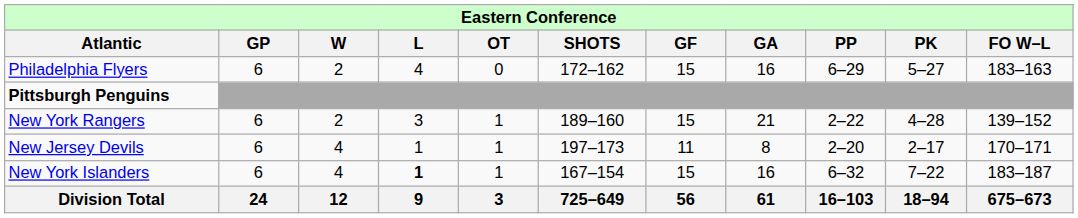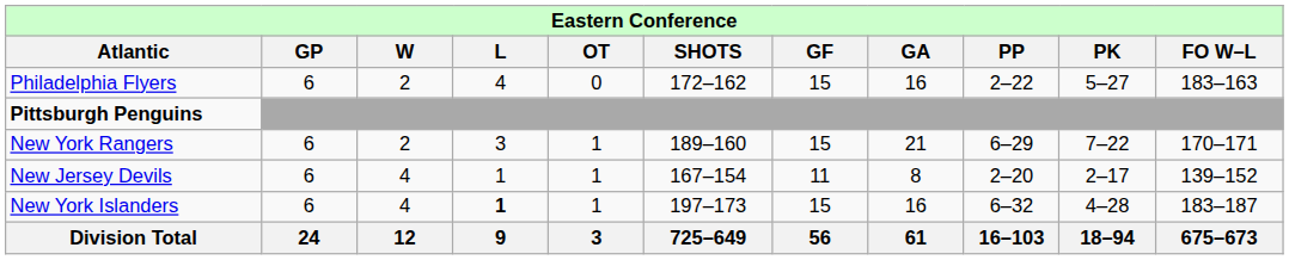 <table class="wikitable" style="text-align:center; width:65em; font-size:85%;">
 <tr style="background:#cfc; font-weight:bold;">
 <td colspan=11>Eastern Conference</td>
 </tr>
 <tr>
 <th width="20%">Atlantic</th>
 <th width="7.5%">GP</th>
 <th width="7.5%">W</th>
 <th width="7.5%">L</th>
 <th width="7.5%">OT</th>
 <th width="10%">SHOTS</th>
 <th width="7.5%">GF</th>
 <th width="7.5%">GA</th>
 <th width="7.5%">PP</th>
 <th width="7.5%">PK</th>
 <th width="10%">FO W–L</th>
 </tr>
 <tr>
 <td align=left><a href='#'>Philadelphia Flyers</a></td>
 <td>6</td>
 <td>2</td>
 <td>4</td>
 <td>0</td>
 <td>172–162</td>
 <td>15</td>
 <td>16</td>
-<td>6–29</td>
+<td>2–22</td>
 <td>5–27</td>
 <td>183–163</td>
 </tr>
 <tr>
 <td align=left><strong>Pittsburgh Penguins</strong></td>
 <td style="background:darkgray;" colspan=10></td>
 </tr>
 <tr>
 <td align=left><a href='#'>New York Rangers</a></td>
 <td>6</td>
 <td>2</td>
 <td>3</td>
 <td>1</td>
 <td>189–160</td>
 <td>15</td>
 <td>21</td>
-<td>2–22</td>
-<td>4–28</td>
-<td>139–152</td>
+<td>6–29</td>
+<td>7–22</td>
+<td>170–171</td>
 </tr>
 <tr>
 <td align=left><a href='#'>New Jersey Devils</a></td>
 <td>6</td>
 <td>4</td>
 <td>1</td>
 <td>1</td>
-<td>197–173</td>
+<td>167–154</td>
 <td>11</td>
 <td>8</td>
 <td>2–20</td>
 <td>2–17</td>
-<td>170–171</td>
+<td>139–152</td>
 </tr>
 <tr>
 <td align=left><a href='#'>New York Islanders</a></td>
 <td>6</td>
 <td>4</td>
 <td><strong>1</strong></td>
 <td>1</td>
-<td>167–154</td>
+<td>197–173</td>
 <td>15</td>
 <td>16</td>
 <td>6–32</td>
-<td>7–22</td>
+<td>4–28</td>
 <td>183–187</td>
 </tr>
 <tr>
 <th>Division Total</th>
 <th>24</th>
 <th>12</th>
 <th>9</th>
 <th>3</th>
 <th>725–649</th>
 <th>56</th>
 <th>61</th>
 <th>16–103</th>
 <th>18–94</th>
 <th>675–673</th>
 </tr>
 </table>
